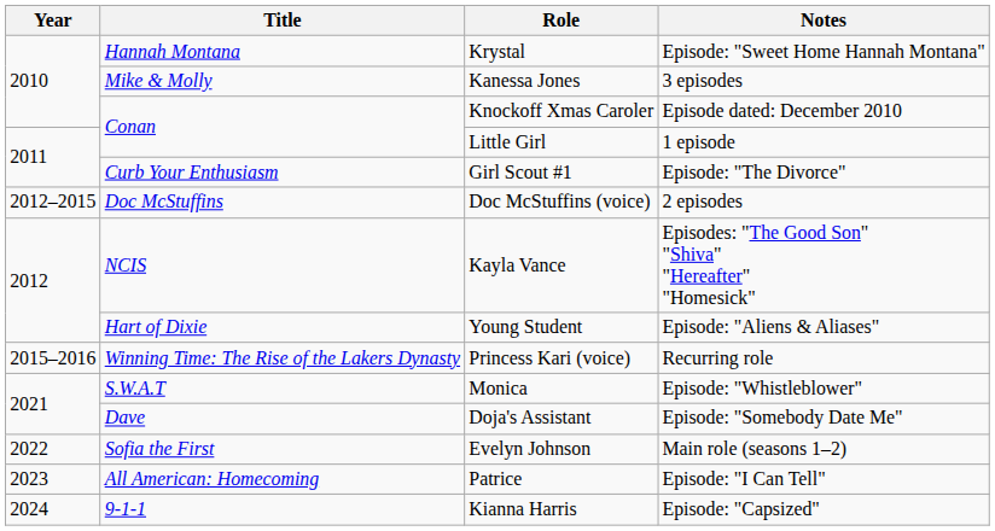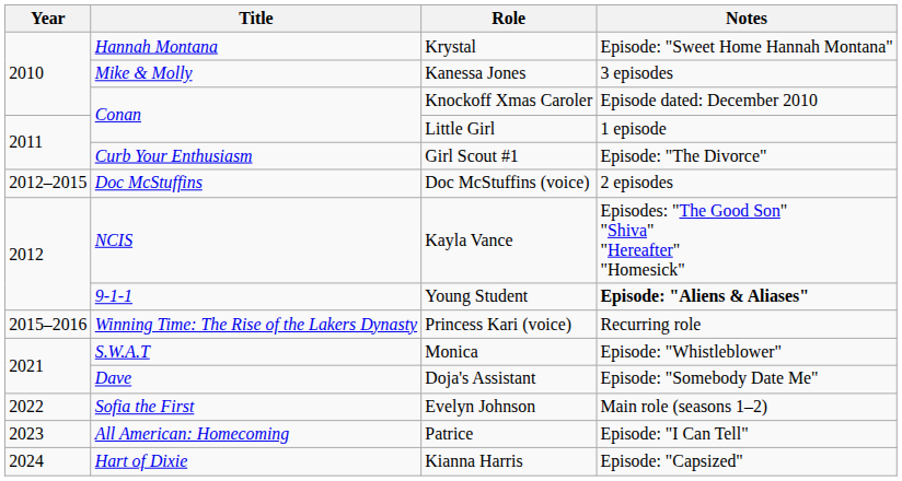 <table class="wikitable">
 <tr>
 <th>Year</th>
 <th>Title</th>
 <th>Role</th>
 <th>Notes</th>
 </tr>
 <tr>
 <td rowspan=3>2010</td>
 <td><em><a href='#'>Hannah Montana</a></em></td>
 <td>Krystal</td>
 <td>Episode: "Sweet Home Hannah Montana"</td>
 </tr>
 <tr>
 <td><em><a href='#'>Mike & Molly</a></em></td>
 <td>Kanessa Jones</td>
 <td>3 episodes</td>
 </tr>
 <tr>
 <td rowspan=2><em><a href='#'>Conan</a></em></td>
 <td>Knockoff Xmas Caroler</td>
 <td>Episode dated: December 2010</td>
 </tr>
 <tr>
 <td rowspan=2>2011</td>
 <td>Little Girl</td>
 <td>1 episode</td>
 </tr>
 <tr>
 <td><em><a href='#'>Curb Your Enthusiasm</a></em></td>
 <td>Girl Scout #1</td>
 <td>Episode: "The Divorce"</td>
 </tr>
 <tr>
 <td>2012–2015</td>
 <td><em><a href='#'>Doc McStuffins</a></em></td>
 <td>Doc McStuffins (voice)</td>
 <td>2 episodes</td>
 </tr>
 <tr>
 <td rowspan=2>2012</td>
 <td><em><a href='#'>NCIS</a></em></td>
 <td>Kayla Vance</td>
 <td>Episodes: "<a href='#'>The Good Son</a>"<br>"<a href='#'>Shiva</a>"<br>"<a href='#'>Hereafter</a>"<br>"Homesick"</td>
 </tr>
 <tr>
-<td><em><a href='#'>Hart of Dixie</a></em></td>
+<td><em><a href='#'>9-1-1</a></em></td>
 <td>Young Student</td>
-<td>Episode: "Aliens & Aliases"</td>
+<td><strong>Episode: "Aliens & Aliases"</strong></td>
 </tr>
 <tr>
 <td>2015–2016</td>
 <td><em><a href='#'>Winning Time: The Rise of the Lakers Dynasty</a></em></td>
 <td>Princess Kari (voice)</td>
 <td>Recurring role</td>
 </tr>
 <tr>
 <td rowspan=2>2021</td>
 <td><em><a href='#'>S.W.A.T</a></em></td>
 <td>Monica</td>
 <td>Episode: "Whistleblower"</td>
 </tr>
 <tr>
 <td><em><a href='#'>Dave</a></em></td>
 <td>Doja's Assistant</td>
 <td>Episode: "Somebody Date Me"</td>
 </tr>
 <tr>
 <td>2022</td>
 <td><em><a href='#'>Sofia the First</a></em></td>
 <td>Evelyn Johnson</td>
 <td>Main role (seasons 1–2)</td>
 </tr>
 <tr>
 <td>2023</td>
 <td><em><a href='#'>All American: Homecoming</a></em></td>
 <td>Patrice</td>
 <td>Episode: "I Can Tell"</td>
 </tr>
 <tr>
 <td>2024</td>
-<td><em><a href='#'>9-1-1</a></em></td>
+<td><em><a href='#'>Hart of Dixie</a></em></td>
 <td>Kianna Harris</td>
 <td>Episode: "Capsized"</td>
 </tr>
 </table>
